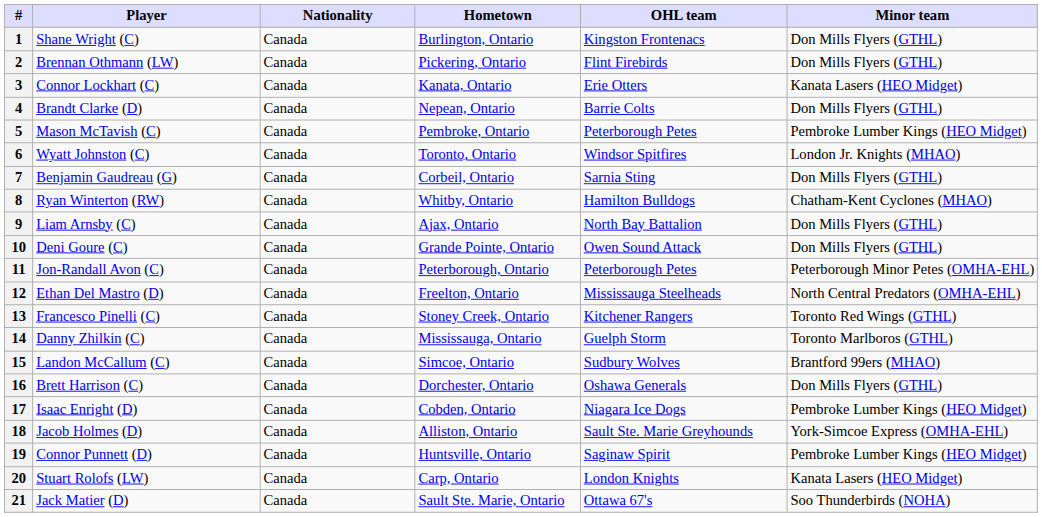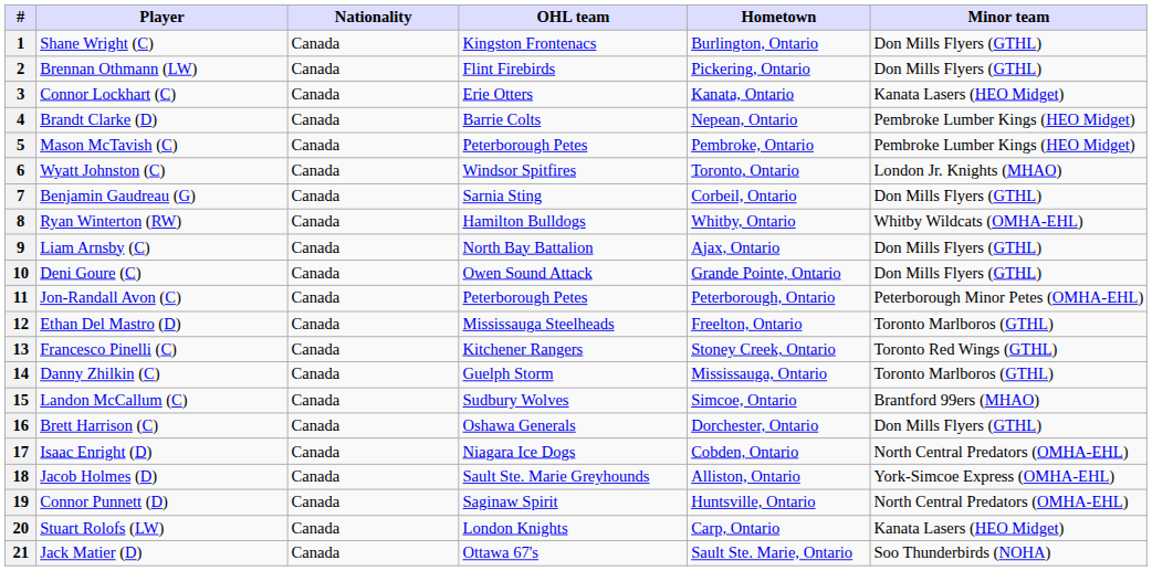 <table class="wikitable">
 <tr>
 <th style="background:#ddf; width:2.75%;">#</th>
 <th style="background:#ddf; width:22.0%;">Player</th>
 <th style="background:#ddf; width:15.0%;">Nationality</th>
+<th style="background:#ddf; width:20.0%;">OHL team</th>
 <th style="background:#ddf; width:16.0%;">Hometown</th>
-<th style="background:#ddf; width:20.0%;">OHL team</th>
 <th style="background:#ddf; width:100.0%;">Minor team</th>
 </tr>
 <tr>
 <th>1</th>
 <td><a href='#'>Shane Wright</a> (<a href='#'>C</a>)</td>
 <td> Canada</td>
+<td><a href='#'>Kingston Frontenacs</a></td>
 <td><a href='#'>Burlington, Ontario</a></td>
-<td><a href='#'>Kingston Frontenacs</a></td>
 <td>Don Mills Flyers (<a href='#'>GTHL</a>)</td>
 </tr>
 <tr>
 <th>2</th>
 <td><a href='#'>Brennan Othmann</a> (<a href='#'>LW</a>)</td>
 <td> Canada</td>
+<td><a href='#'>Flint Firebirds</a></td>
 <td><a href='#'>Pickering, Ontario</a></td>
-<td><a href='#'>Flint Firebirds</a></td>
 <td>Don Mills Flyers (<a href='#'>GTHL</a>)</td>
 </tr>
 <tr>
 <th>3</th>
 <td><a href='#'>Connor Lockhart</a> (<a href='#'>C</a>)</td>
 <td> Canada</td>
+<td><a href='#'>Erie Otters</a></td>
 <td><a href='#'>Kanata, Ontario</a></td>
-<td><a href='#'>Erie Otters</a></td>
 <td>Kanata Lasers (<a href='#'>HEO Midget</a>)</td>
 </tr>
 <tr>
 <th>4</th>
 <td><a href='#'>Brandt Clarke</a> (<a href='#'>D</a>)</td>
 <td> Canada</td>
+<td><a href='#'>Barrie Colts</a></td>
 <td><a href='#'>Nepean, Ontario</a></td>
-<td><a href='#'>Barrie Colts</a></td>
-<td>Don Mills Flyers (<a href='#'>GTHL</a>)</td>
+<td>Pembroke Lumber Kings (<a href='#'>HEO Midget</a>)</td>
 </tr>
 <tr>
 <th>5</th>
 <td><a href='#'>Mason McTavish</a> (<a href='#'>C</a>)</td>
 <td> Canada</td>
+<td><a href='#'>Peterborough Petes</a></td>
 <td><a href='#'>Pembroke, Ontario</a></td>
-<td><a href='#'>Peterborough Petes</a></td>
 <td>Pembroke Lumber Kings (<a href='#'>HEO Midget</a>)</td>
 </tr>
 <tr>
 <th>6</th>
 <td><a href='#'>Wyatt Johnston</a> (<a href='#'>C</a>)</td>
 <td> Canada</td>
+<td><a href='#'>Windsor Spitfires</a></td>
 <td><a href='#'>Toronto, Ontario</a></td>
-<td><a href='#'>Windsor Spitfires</a></td>
 <td>London Jr. Knights (<a href='#'>MHAO</a>)</td>
 </tr>
 <tr>
 <th>7</th>
 <td><a href='#'>Benjamin Gaudreau</a> (<a href='#'>G</a>)</td>
 <td> Canada</td>
+<td><a href='#'>Sarnia Sting</a></td>
 <td><a href='#'>Corbeil, Ontario</a></td>
-<td><a href='#'>Sarnia Sting</a></td>
 <td>Don Mills Flyers (<a href='#'>GTHL</a>)</td>
 </tr>
 <tr>
 <th>8</th>
 <td><a href='#'>Ryan Winterton</a> (<a href='#'>RW</a>)</td>
 <td> Canada</td>
+<td><a href='#'>Hamilton Bulldogs</a></td>
 <td><a href='#'>Whitby, Ontario</a></td>
-<td><a href='#'>Hamilton Bulldogs</a></td>
-<td>Chatham-Kent Cyclones (<a href='#'>MHAO</a>)</td>
+<td>Whitby Wildcats (<a href='#'>OMHA-EHL</a>)</td>
 </tr>
 <tr>
 <th>9</th>
 <td><a href='#'>Liam Arnsby</a> (<a href='#'>C</a>)</td>
 <td> Canada</td>
+<td><a href='#'>North Bay Battalion</a></td>
 <td><a href='#'>Ajax, Ontario</a></td>
-<td><a href='#'>North Bay Battalion</a></td>
 <td>Don Mills Flyers (<a href='#'>GTHL</a>)</td>
 </tr>
 <tr>
 <th>10</th>
 <td><a href='#'>Deni Goure</a> (<a href='#'>C</a>)</td>
 <td> Canada</td>
+<td><a href='#'>Owen Sound Attack</a></td>
 <td><a href='#'>Grande Pointe, Ontario</a></td>
-<td><a href='#'>Owen Sound Attack</a></td>
 <td>Don Mills Flyers (<a href='#'>GTHL</a>)</td>
 </tr>
 <tr>
 <th>11</th>
 <td><a href='#'>Jon-Randall Avon</a> (<a href='#'>C</a>)</td>
 <td> Canada</td>
+<td><a href='#'>Peterborough Petes</a></td>
 <td><a href='#'>Peterborough, Ontario</a></td>
-<td><a href='#'>Peterborough Petes</a></td>
 <td>Peterborough Minor Petes (<a href='#'>OMHA-EHL</a>)</td>
 </tr>
 <tr>
 <th>12</th>
 <td><a href='#'>Ethan Del Mastro</a> (<a href='#'>D</a>)</td>
 <td> Canada</td>
+<td><a href='#'>Mississauga Steelheads</a></td>
 <td><a href='#'>Freelton, Ontario</a></td>
-<td><a href='#'>Mississauga Steelheads</a></td>
-<td>North Central Predators (<a href='#'>OMHA-EHL</a>)</td>
+<td>Toronto Marlboros (<a href='#'>GTHL</a>)</td>
 </tr>
 <tr>
 <th>13</th>
 <td><a href='#'>Francesco Pinelli</a> (<a href='#'>C</a>)</td>
 <td> Canada</td>
+<td><a href='#'>Kitchener Rangers</a></td>
 <td><a href='#'>Stoney Creek, Ontario</a></td>
-<td><a href='#'>Kitchener Rangers</a></td>
 <td>Toronto Red Wings (<a href='#'>GTHL</a>)</td>
 </tr>
 <tr>
 <th>14</th>
 <td><a href='#'>Danny Zhilkin</a> (<a href='#'>C</a>)</td>
 <td> Canada</td>
+<td><a href='#'>Guelph Storm</a></td>
 <td><a href='#'>Mississauga, Ontario</a></td>
-<td><a href='#'>Guelph Storm</a></td>
 <td>Toronto Marlboros (<a href='#'>GTHL</a>)</td>
 </tr>
 <tr>
 <th>15</th>
 <td><a href='#'>Landon McCallum</a> (<a href='#'>C</a>)</td>
 <td> Canada</td>
+<td><a href='#'>Sudbury Wolves</a></td>
 <td><a href='#'>Simcoe, Ontario</a></td>
-<td><a href='#'>Sudbury Wolves</a></td>
 <td>Brantford 99ers (<a href='#'>MHAO</a>)</td>
 </tr>
 <tr>
 <th>16</th>
 <td><a href='#'>Brett Harrison</a> (<a href='#'>C</a>)</td>
 <td> Canada</td>
+<td><a href='#'>Oshawa Generals</a></td>
 <td><a href='#'>Dorchester, Ontario</a></td>
-<td><a href='#'>Oshawa Generals</a></td>
 <td>Don Mills Flyers (<a href='#'>GTHL</a>)</td>
 </tr>
 <tr>
 <th>17</th>
 <td><a href='#'>Isaac Enright</a> (<a href='#'>D</a>)</td>
 <td> Canada</td>
+<td><a href='#'>Niagara Ice Dogs</a></td>
 <td><a href='#'>Cobden, Ontario</a></td>
-<td><a href='#'>Niagara Ice Dogs</a></td>
-<td>Pembroke Lumber Kings (<a href='#'>HEO Midget</a>)</td>
+<td>North Central Predators (<a href='#'>OMHA-EHL</a>)</td>
 </tr>
 <tr>
 <th>18</th>
 <td><a href='#'>Jacob Holmes</a> (<a href='#'>D</a>)</td>
 <td> Canada</td>
+<td><a href='#'>Sault Ste. Marie Greyhounds</a></td>
 <td><a href='#'>Alliston, Ontario</a></td>
-<td><a href='#'>Sault Ste. Marie Greyhounds</a></td>
 <td>York-Simcoe Express (<a href='#'>OMHA-EHL</a>)</td>
 </tr>
 <tr>
 <th>19</th>
 <td><a href='#'>Connor Punnett</a> (<a href='#'>D</a>)</td>
 <td> Canada</td>
+<td><a href='#'>Saginaw Spirit</a></td>
 <td><a href='#'>Huntsville, Ontario</a></td>
-<td><a href='#'>Saginaw Spirit</a></td>
-<td>Pembroke Lumber Kings (<a href='#'>HEO Midget</a>)</td>
+<td>North Central Predators (<a href='#'>OMHA-EHL</a>)</td>
 </tr>
 <tr>
 <th>20</th>
 <td><a href='#'>Stuart Rolofs</a> (<a href='#'>LW</a>)</td>
 <td> Canada</td>
+<td><a href='#'>London Knights</a></td>
 <td><a href='#'>Carp, Ontario</a></td>
-<td><a href='#'>London Knights</a></td>
 <td>Kanata Lasers (<a href='#'>HEO Midget</a>)</td>
 </tr>
 <tr>
 <th>21</th>
 <td><a href='#'>Jack Matier</a> (<a href='#'>D</a>)</td>
 <td> Canada</td>
+<td><a href='#'>Ottawa 67's</a></td>
 <td><a href='#'>Sault Ste. Marie, Ontario</a></td>
-<td><a href='#'>Ottawa 67's</a></td>
 <td>Soo Thunderbirds (<a href='#'>NOHA</a>)</td>
 </tr>
 </table>
